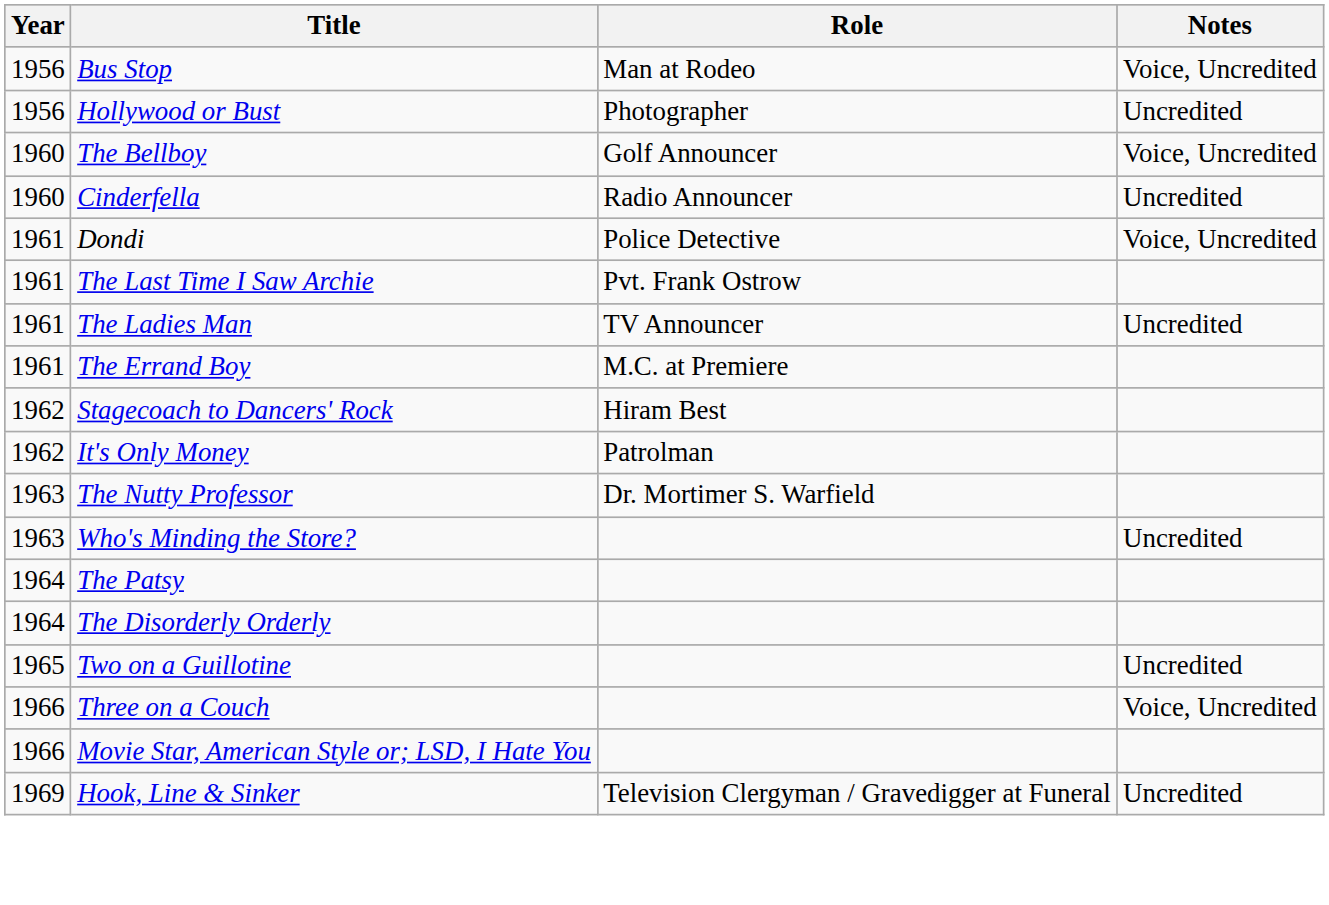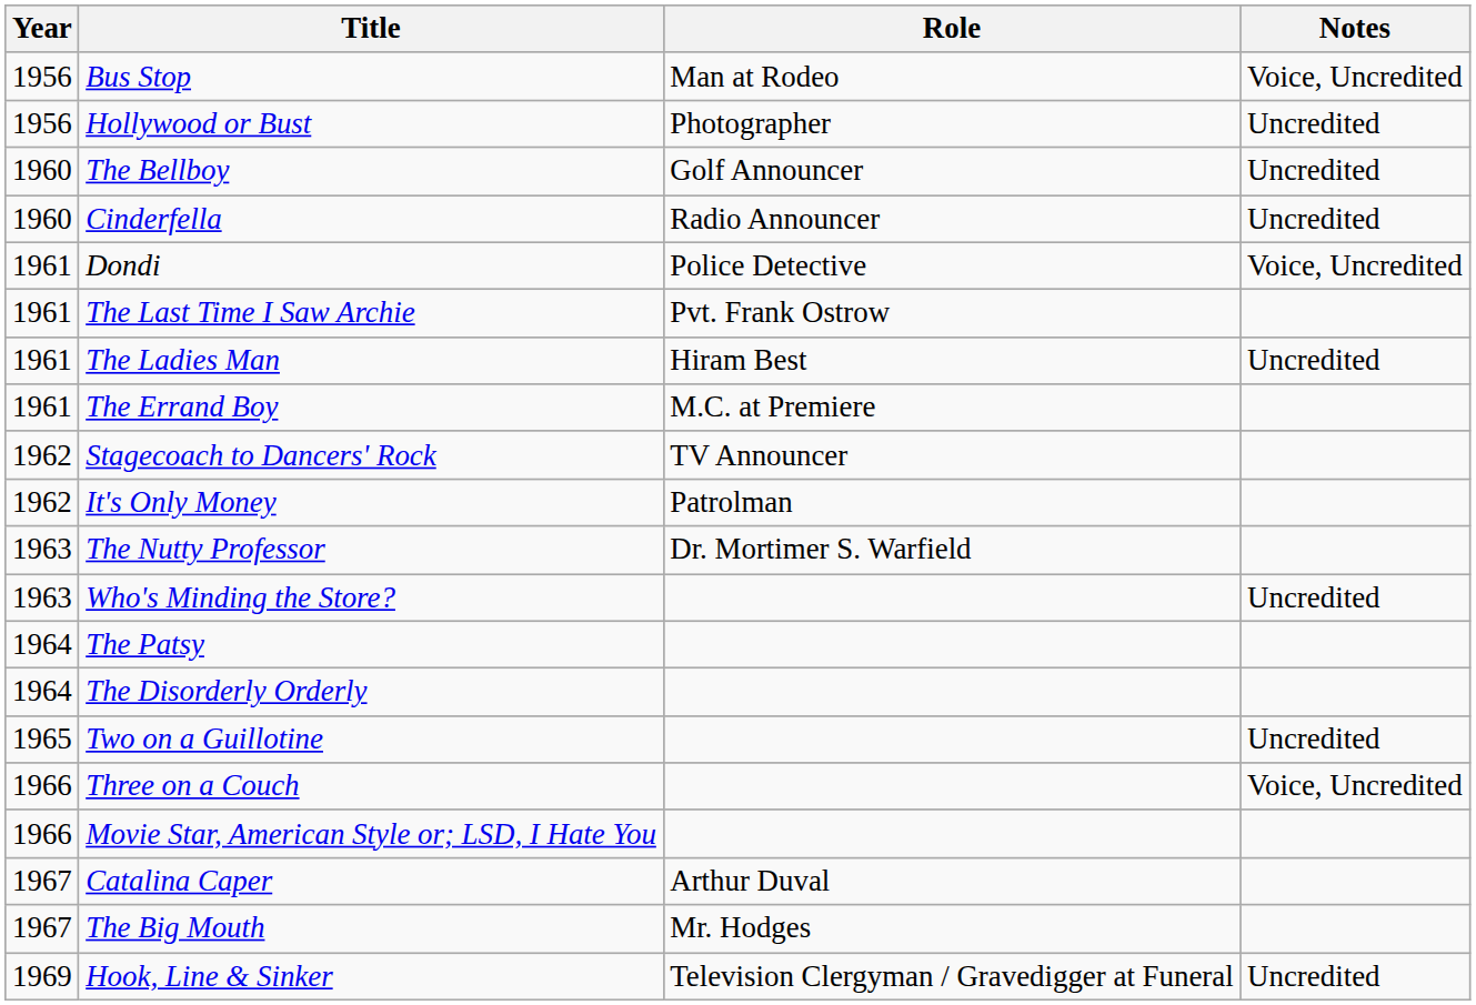 <table class="wikitable">
 <tr>
 <th>Year</th>
 <th>Title</th>
 <th>Role</th>
 <th>Notes</th>
 </tr>
 <tr>
 <td>1956</td>
 <td><em><a href='#'>Bus Stop</a></em></td>
 <td>Man at Rodeo</td>
 <td>Voice, Uncredited</td>
 </tr>
 <tr>
 <td>1956</td>
 <td><em><a href='#'>Hollywood or Bust</a></em></td>
 <td>Photographer</td>
 <td>Uncredited</td>
 </tr>
 <tr>
 <td>1960</td>
 <td><em><a href='#'>The Bellboy</a></em></td>
 <td>Golf Announcer</td>
-<td>Voice, Uncredited</td>
+<td>Uncredited</td>
 </tr>
 <tr>
 <td>1960</td>
 <td><em><a href='#'>Cinderfella</a></em></td>
 <td>Radio Announcer</td>
 <td>Uncredited</td>
 </tr>
 <tr>
 <td>1961</td>
 <td><em>Dondi</em></td>
 <td>Police Detective</td>
 <td>Voice, Uncredited</td>
 </tr>
 <tr>
 <td>1961</td>
 <td><em><a href='#'>The Last Time I Saw Archie</a></em></td>
 <td>Pvt. Frank Ostrow</td>
 <td></td>
 </tr>
 <tr>
 <td>1961</td>
 <td><em><a href='#'>The Ladies Man</a></em></td>
-<td>TV Announcer</td>
+<td>Hiram Best</td>
 <td>Uncredited</td>
 </tr>
 <tr>
 <td>1961</td>
 <td><em><a href='#'>The Errand Boy</a></em></td>
 <td>M.C. at Premiere</td>
 <td></td>
 </tr>
 <tr>
 <td>1962</td>
 <td><em><a href='#'>Stagecoach to Dancers' Rock</a></em></td>
-<td>Hiram Best</td>
+<td>TV Announcer</td>
 <td></td>
 </tr>
 <tr>
 <td>1962</td>
 <td><em><a href='#'>It's Only Money</a></em></td>
 <td>Patrolman</td>
 <td></td>
 </tr>
 <tr>
 <td>1963</td>
 <td><em><a href='#'>The Nutty Professor</a></em></td>
 <td>Dr. Mortimer S. Warfield</td>
 <td></td>
 </tr>
 <tr>
 <td>1963</td>
 <td><em><a href='#'>Who's Minding the Store?</a></em></td>
 <td></td>
 <td>Uncredited</td>
 </tr>
 <tr>
 <td>1964</td>
 <td><em><a href='#'>The Patsy</a></em></td>
 <td></td>
 <td></td>
 </tr>
 <tr>
 <td>1964</td>
 <td><em><a href='#'>The Disorderly Orderly</a></em></td>
 <td></td>
 <td></td>
 </tr>
 <tr>
 <td>1965</td>
 <td><em><a href='#'>Two on a Guillotine</a></em></td>
 <td></td>
 <td>Uncredited</td>
 </tr>
 <tr>
 <td>1966</td>
 <td><em><a href='#'>Three on a Couch</a></em></td>
 <td></td>
 <td>Voice, Uncredited</td>
 </tr>
 <tr>
 <td>1966</td>
 <td><em><a href='#'>Movie Star, American Style or; LSD, I Hate You</a></em></td>
 <td></td>
 <td></td>
 </tr>
 <tr>
+<td>1967</td>
+<td><em><a href='#'>Catalina Caper</a></em></td>
+<td>Arthur Duval</td>
+<td></td>
+</tr>
+<tr>
+<td>1967</td>
+<td><em><a href='#'>The Big Mouth</a></em></td>
+<td>Mr. Hodges</td>
+<td></td>
+</tr>
+<tr>
 <td>1969</td>
 <td><em><a href='#'>Hook, Line & Sinker</a></em></td>
 <td>Television Clergyman / Gravedigger at Funeral</td>
 <td>Uncredited</td>
 </tr>
 </table>
